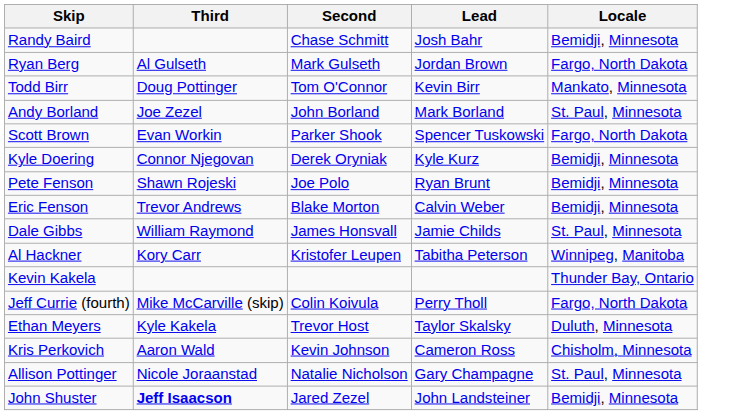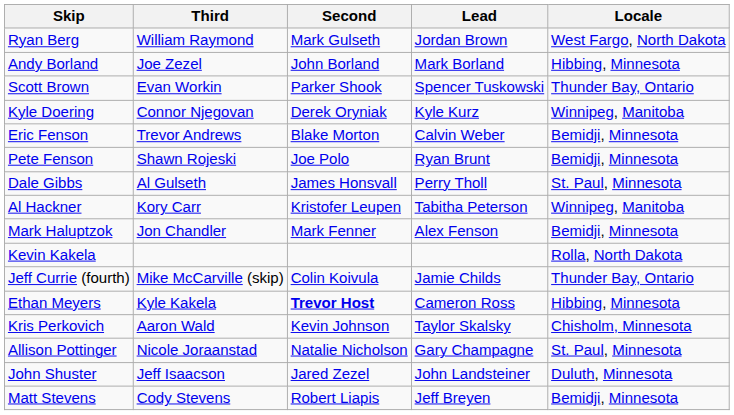 <table class=wikitable>
 <tr>
 <th>Skip</th>
 <th>Third</th>
 <th>Second</th>
 <th>Lead</th>
 <th>Locale</th>
 </tr>
 <tr>
-<td><a href='#'>Randy Baird</a></td>
-<td></td>
-<td><a href='#'>Chase Schmitt</a></td>
-<td><a href='#'>Josh Bahr</a></td>
-<td> <a href='#'>Bemidji</a>, <a href='#'>Minnesota</a></td>
-</tr>
-<tr>
 <td><a href='#'>Ryan Berg</a></td>
-<td><a href='#'>Al Gulseth</a></td>
+<td><a href='#'>William Raymond</a></td>
 <td><a href='#'>Mark Gulseth</a></td>
 <td><a href='#'>Jordan Brown</a></td>
-<td> <a href='#'>Fargo, North Dakota</a></td>
-</tr>
-<tr>
-<td><a href='#'>Todd Birr</a></td>
-<td><a href='#'>Doug Pottinger</a></td>
-<td><a href='#'>Tom O'Connor</a></td>
-<td><a href='#'>Kevin Birr</a></td>
-<td> <a href='#'>Mankato</a>, <a href='#'>Minnesota</a></td>
+<td> <a href='#'>West Fargo</a>, <a href='#'>North Dakota</a></td>
 </tr>
 <tr>
 <td><a href='#'>Andy Borland</a></td>
 <td><a href='#'>Joe Zezel</a></td>
 <td><a href='#'>John Borland</a></td>
 <td><a href='#'>Mark Borland</a></td>
-<td> <a href='#'>St. Paul</a>, <a href='#'>Minnesota</a></td>
+<td> <a href='#'>Hibbing</a>, <a href='#'>Minnesota</a></td>
 </tr>
 <tr>
 <td><a href='#'>Scott Brown</a></td>
 <td><a href='#'>Evan Workin</a></td>
 <td><a href='#'>Parker Shook</a></td>
 <td><a href='#'>Spencer Tuskowski</a></td>
-<td> <a href='#'>Fargo, North Dakota</a></td>
+<td> <a href='#'>Thunder Bay, Ontario</a></td>
 </tr>
 <tr>
 <td><a href='#'>Kyle Doering</a></td>
 <td><a href='#'>Connor Njegovan</a></td>
 <td><a href='#'>Derek Oryniak</a></td>
 <td><a href='#'>Kyle Kurz</a></td>
+<td> <a href='#'>Winnipeg</a>, <a href='#'>Manitoba</a></td>
+</tr>
+<tr>
+<td><a href='#'>Eric Fenson</a></td>
+<td><a href='#'>Trevor Andrews</a></td>
+<td><a href='#'>Blake Morton</a></td>
+<td><a href='#'>Calvin Weber</a></td>
 <td> <a href='#'>Bemidji</a>, <a href='#'>Minnesota</a></td>
 </tr>
 <tr>
 <td><a href='#'>Pete Fenson</a></td>
 <td><a href='#'>Shawn Rojeski</a></td>
 <td><a href='#'>Joe Polo</a></td>
 <td><a href='#'>Ryan Brunt</a></td>
 <td> <a href='#'>Bemidji</a>, <a href='#'>Minnesota</a></td>
 </tr>
 <tr>
-<td><a href='#'>Eric Fenson</a></td>
-<td><a href='#'>Trevor Andrews</a></td>
-<td><a href='#'>Blake Morton</a></td>
-<td><a href='#'>Calvin Weber</a></td>
-<td> <a href='#'>Bemidji</a>, <a href='#'>Minnesota</a></td>
-</tr>
-<tr>
 <td><a href='#'>Dale Gibbs</a></td>
-<td><a href='#'>William Raymond</a></td>
+<td><a href='#'>Al Gulseth</a></td>
 <td><a href='#'>James Honsvall</a></td>
-<td><a href='#'>Jamie Childs</a></td>
+<td><a href='#'>Perry Tholl</a></td>
 <td> <a href='#'>St. Paul</a>, <a href='#'>Minnesota</a></td>
 </tr>
 <tr>
 <td><a href='#'>Al Hackner</a></td>
 <td><a href='#'>Kory Carr</a></td>
 <td><a href='#'>Kristofer Leupen</a></td>
 <td><a href='#'>Tabitha Peterson</a></td>
 <td> <a href='#'>Winnipeg</a>, <a href='#'>Manitoba</a></td>
 </tr>
 <tr>
+<td><a href='#'>Mark Haluptzok</a></td>
+<td><a href='#'>Jon Chandler</a></td>
+<td><a href='#'>Mark Fenner</a></td>
+<td><a href='#'>Alex Fenson</a></td>
+<td> <a href='#'>Bemidji</a>, <a href='#'>Minnesota</a></td>
+</tr>
+<tr>
 <td><a href='#'>Kevin Kakela</a></td>
 <td></td>
 <td></td>
 <td></td>
-<td> <a href='#'>Thunder Bay, Ontario</a></td>
+<td> <a href='#'>Rolla</a>, <a href='#'>North Dakota</a></td>
 </tr>
 <tr>
 <td><a href='#'>Jeff Currie</a> (fourth)</td>
 <td><a href='#'>Mike McCarville</a> (skip)</td>
 <td><a href='#'>Colin Koivula</a></td>
-<td><a href='#'>Perry Tholl</a></td>
-<td> <a href='#'>Fargo, North Dakota</a></td>
+<td><a href='#'>Jamie Childs</a></td>
+<td> <a href='#'>Thunder Bay, Ontario</a></td>
 </tr>
 <tr>
 <td><a href='#'>Ethan Meyers</a></td>
 <td><a href='#'>Kyle Kakela</a></td>
-<td><a href='#'>Trevor Host</a></td>
-<td><a href='#'>Taylor Skalsky</a></td>
-<td> <a href='#'>Duluth</a>, <a href='#'>Minnesota</a></td>
+<td><strong><a href='#'>Trevor Host</a></strong></td>
+<td><a href='#'>Cameron Ross</a></td>
+<td> <a href='#'>Hibbing</a>, <a href='#'>Minnesota</a></td>
 </tr>
 <tr>
 <td><a href='#'>Kris Perkovich</a></td>
 <td><a href='#'>Aaron Wald</a></td>
 <td><a href='#'>Kevin Johnson</a></td>
-<td><a href='#'>Cameron Ross</a></td>
+<td><a href='#'>Taylor Skalsky</a></td>
 <td> <a href='#'>Chisholm, Minnesota</a></td>
 </tr>
 <tr>
 <td><a href='#'>Allison Pottinger</a></td>
 <td><a href='#'>Nicole Joraanstad</a></td>
 <td><a href='#'>Natalie Nicholson</a></td>
 <td><a href='#'>Gary Champagne</a></td>
 <td> <a href='#'>St. Paul</a>, <a href='#'>Minnesota</a></td>
 </tr>
 <tr>
 <td><a href='#'>John Shuster</a></td>
-<td><strong><a href='#'>Jeff Isaacson</a></strong></td>
+<td><a href='#'>Jeff Isaacson</a></td>
 <td><a href='#'>Jared Zezel</a></td>
 <td><a href='#'>John Landsteiner</a></td>
+<td> <a href='#'>Duluth</a>, <a href='#'>Minnesota</a></td>
+</tr>
+<tr>
+<td><a href='#'>Matt Stevens</a></td>
+<td><a href='#'>Cody Stevens</a></td>
+<td><a href='#'>Robert Liapis</a></td>
+<td><a href='#'>Jeff Breyen</a></td>
 <td> <a href='#'>Bemidji</a>, <a href='#'>Minnesota</a></td>
 </tr>
 </table>
